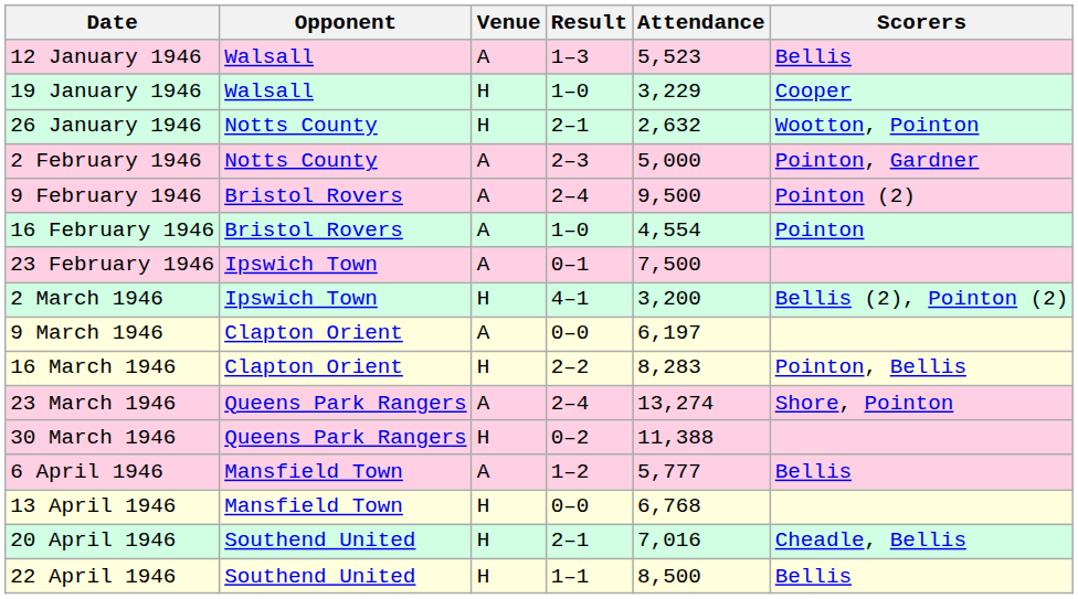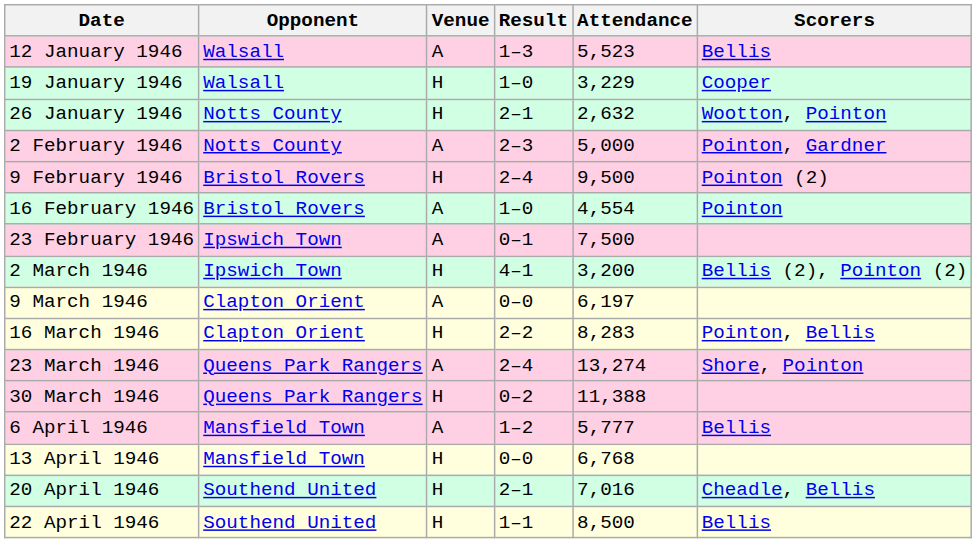 <table class="wikitable">
 <tr>
 <th>Date</th>
 <th>Opponent</th>
 <th>Venue</th>
 <th>Result</th>
 <th>Attendance</th>
 <th>Scorers</th>
 </tr>
 <tr style="background:#ffd0e3;">
 <td>12 January 1946</td>
 <td><a href='#'>Walsall</a></td>
 <td>A</td>
 <td>1–3</td>
 <td>5,523</td>
 <td><a href='#'>Bellis</a></td>
 </tr>
 <tr style="background-color: #d0ffe3;">
 <td>19 January 1946</td>
 <td><a href='#'>Walsall</a></td>
 <td>H</td>
 <td>1–0</td>
 <td>3,229</td>
 <td><a href='#'>Cooper</a></td>
 </tr>
 <tr style="background-color: #d0ffe3;">
 <td>26 January 1946</td>
 <td><a href='#'>Notts County</a></td>
 <td>H</td>
 <td>2–1</td>
 <td>2,632</td>
 <td><a href='#'>Wootton</a>, <a href='#'>Pointon</a></td>
 </tr>
 <tr style="background:#ffd0e3;">
 <td>2 February 1946</td>
 <td><a href='#'>Notts County</a></td>
 <td>A</td>
 <td>2–3</td>
 <td>5,000</td>
 <td><a href='#'>Pointon</a>, <a href='#'>Gardner</a></td>
 </tr>
 <tr style="background:#ffd0e3;">
 <td>9 February 1946</td>
 <td><a href='#'>Bristol Rovers</a></td>
-<td>A</td>
+<td>H</td>
 <td>2–4</td>
 <td>9,500</td>
 <td><a href='#'>Pointon</a> (2)</td>
 </tr>
 <tr style="background-color: #d0ffe3;">
 <td>16 February 1946</td>
 <td><a href='#'>Bristol Rovers</a></td>
 <td>A</td>
 <td>1–0</td>
 <td>4,554</td>
 <td><a href='#'>Pointon</a></td>
 </tr>
 <tr style="background:#ffd0e3;">
 <td>23 February 1946</td>
 <td><a href='#'>Ipswich Town</a></td>
 <td>A</td>
 <td>0–1</td>
 <td>7,500</td>
 <td></td>
 </tr>
 <tr style="background-color: #d0ffe3;">
 <td>2 March 1946</td>
 <td><a href='#'>Ipswich Town</a></td>
 <td>H</td>
 <td>4–1</td>
 <td>3,200</td>
 <td><a href='#'>Bellis</a> (2), <a href='#'>Pointon</a> (2)</td>
 </tr>
 <tr style="background:#ffd;">
 <td>9 March 1946</td>
 <td><a href='#'>Clapton Orient</a></td>
 <td>A</td>
 <td>0–0</td>
 <td>6,197</td>
 <td></td>
 </tr>
 <tr style="background:#ffd;">
 <td>16 March 1946</td>
 <td><a href='#'>Clapton Orient</a></td>
 <td>H</td>
 <td>2–2</td>
 <td>8,283</td>
 <td><a href='#'>Pointon</a>, <a href='#'>Bellis</a></td>
 </tr>
 <tr style="background:#ffd0e3;">
 <td>23 March 1946</td>
 <td><a href='#'>Queens Park Rangers</a></td>
 <td>A</td>
 <td>2–4</td>
 <td>13,274</td>
 <td><a href='#'>Shore</a>, <a href='#'>Pointon</a></td>
 </tr>
 <tr style="background:#ffd0e3;">
 <td>30 March 1946</td>
 <td><a href='#'>Queens Park Rangers</a></td>
 <td>H</td>
 <td>0–2</td>
 <td>11,388</td>
 <td></td>
 </tr>
 <tr style="background:#ffd0e3;">
 <td>6 April 1946</td>
 <td><a href='#'>Mansfield Town</a></td>
 <td>A</td>
 <td>1–2</td>
 <td>5,777</td>
 <td><a href='#'>Bellis</a></td>
 </tr>
 <tr style="background:#ffd;">
 <td>13 April 1946</td>
 <td><a href='#'>Mansfield Town</a></td>
 <td>H</td>
 <td>0–0</td>
 <td>6,768</td>
 <td></td>
 </tr>
 <tr style="background-color: #d0ffe3;">
 <td>20 April 1946</td>
 <td><a href='#'>Southend United</a></td>
 <td>H</td>
 <td>2–1</td>
 <td>7,016</td>
 <td><a href='#'>Cheadle</a>, <a href='#'>Bellis</a></td>
 </tr>
 <tr style="background:#ffd;">
 <td>22 April 1946</td>
 <td><a href='#'>Southend United</a></td>
 <td>H</td>
 <td>1–1</td>
 <td>8,500</td>
 <td><a href='#'>Bellis</a></td>
 </tr>
 </table>
